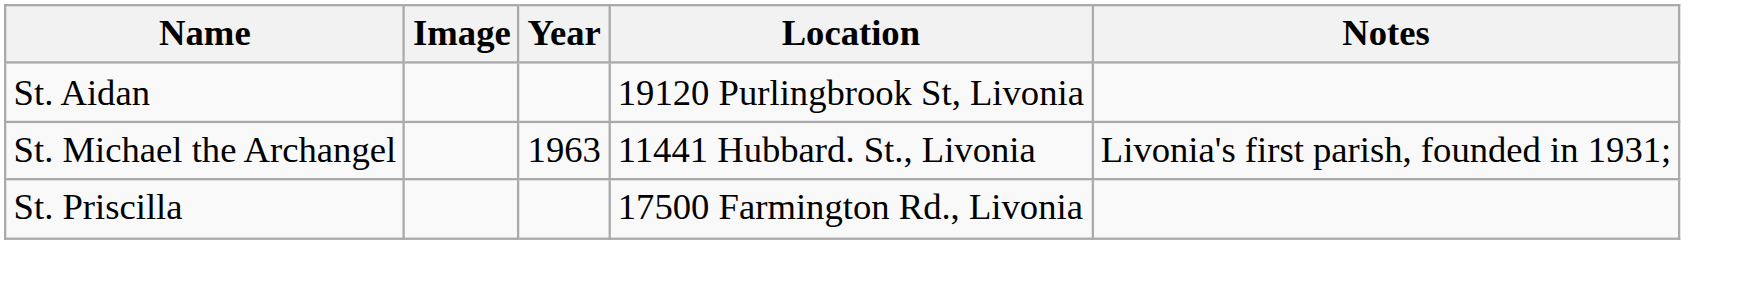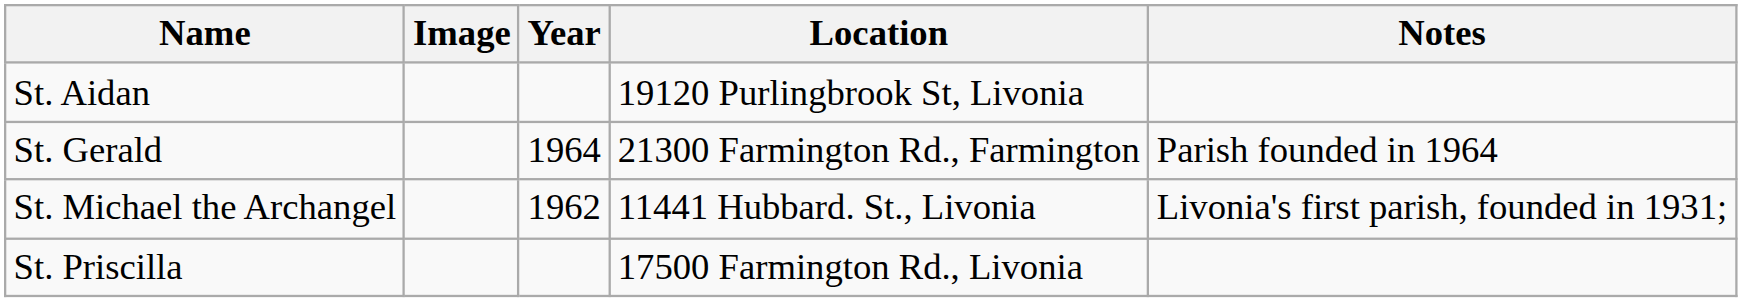 <table class="wikitable sortable">
 <tr>
 <th>Name</th>
 <th class="unsortable">Image</th>
 <th>Year</th>
 <th class="unsortable">Location</th>
 <th class="unsortable">Notes</th>
 </tr>
 <tr>
 <td>St. Aidan</td>
 <td></td>
 <td></td>
 <td>19120 Purlingbrook St, Livonia</td>
 <td></td>
 </tr>
 <tr>
+<td>St. Gerald</td>
+<td></td>
+<td>1964</td>
+<td>21300 Farmington Rd., Farmington</td>
+<td>Parish founded in 1964</td>
+</tr>
+<tr>
 <td>St. Michael the Archangel</td>
 <td></td>
-<td>1963</td>
+<td>1962</td>
 <td>11441 Hubbard. St., Livonia</td>
 <td>Livonia's first parish, founded in 1931;</td>
 </tr>
 <tr>
 <td>St. Priscilla</td>
 <td></td>
 <td></td>
 <td>17500 Farmington Rd., Livonia</td>
 <td></td>
 </tr>
 </table>
